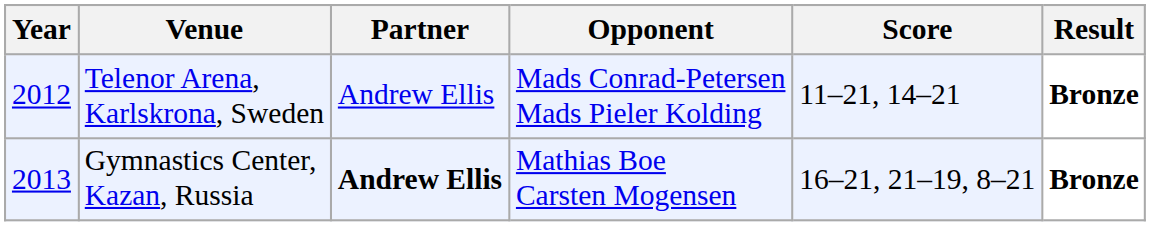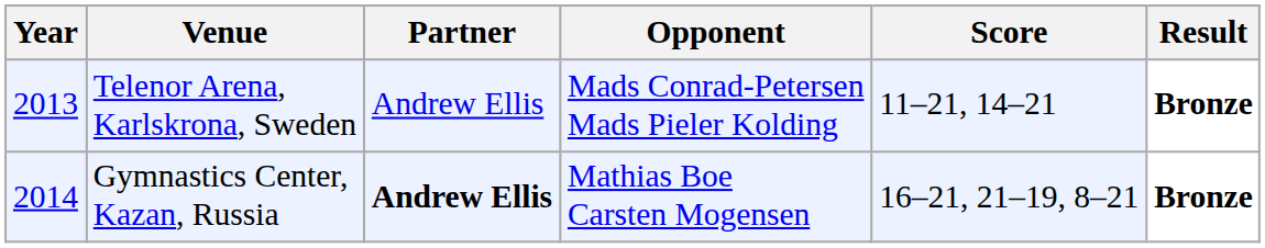 <table class="sortable wikitable" style="font-size: 90%;">
 <tr>
 <th>Year</th>
 <th>Venue</th>
 <th>Partner</th>
 <th>Opponent</th>
 <th>Score</th>
 <th>Result</th>
 </tr>
 <tr style="background:#ECF2FF">
-<td align="center"><a href='#'>2012</a></td>
+<td align="center"><a href='#'>2013</a></td>
 <td align="left"><a href='#'>Telenor Arena</a>,<br><a href='#'>Karlskrona</a>, Sweden</td>
 <td align="left"> <a href='#'>Andrew Ellis</a></td>
 <td align="left"> <a href='#'>Mads Conrad-Petersen</a><br> <a href='#'>Mads Pieler Kolding</a></td>
 <td align="left">11–21, 14–21</td>
 <td style="text-align:left; background:white"> <strong>Bronze</strong></td>
 </tr>
 <tr style="background:#ECF2FF">
-<td align="center"><a href='#'>2013</a></td>
+<td align="center"><a href='#'>2014</a></td>
 <td align="left">Gymnastics Center,<br><a href='#'>Kazan</a>, Russia</td>
 <td align="left"><strong> Andrew Ellis</strong></td>
 <td align="left"> <a href='#'>Mathias Boe</a> <br>  <a href='#'>Carsten Mogensen</a></td>
 <td align="left">16–21, 21–19, 8–21</td>
 <td style="text-align:left; background:white"> <strong>Bronze</strong></td>
 </tr>
 </table>
